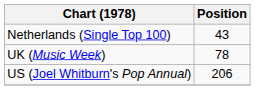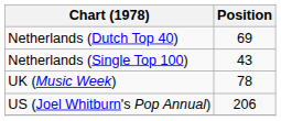 <table class="wikitable sortable">
 <tr>
 <th>Chart (1978)</th>
 <th style="text-align:center;">Position</th>
+</tr>
+<tr>
+<td>Netherlands (<a href='#'>Dutch Top 40</a>)</td>
+<td style="text-align:center;">69</td>
 </tr>
 <tr>
 <td>Netherlands (<a href='#'>Single Top 100</a>)</td>
 <td style="text-align:center;">43</td>
 </tr>
 <tr>
 <td>UK (<em><a href='#'>Music Week</a></em>)</td>
 <td style="text-align:center;">78</td>
 </tr>
 <tr>
 <td>US (<a href='#'>Joel Whitburn</a>'s <em>Pop Annual</em>)</td>
 <td style="text-align:center;">206</td>
 </tr>
 <tr>
 </tr>
 </table>
